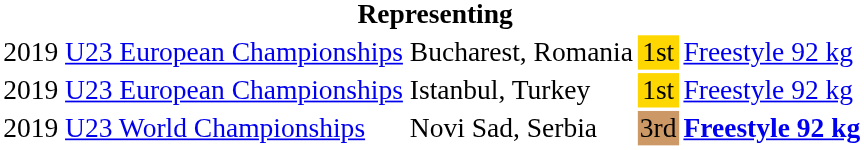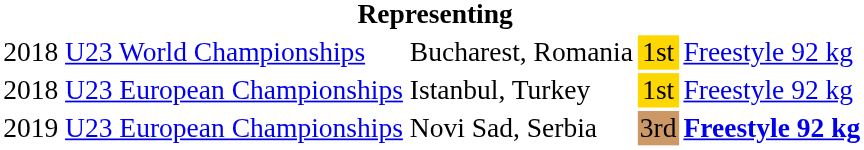 <table>
 <tr>
 <th colspan="6">Representing </th>
 </tr>
 <tr>
-<td>2019</td>
-<td><a href='#'>U23 European Championships</a></td>
+<td>2018</td>
+<td><a href='#'>U23 World Championships</a></td>
 <td>Bucharest, Romania</td>
 <td align="center" bgcolor="gold">1st</td>
 <td><a href='#'>Freestyle 92 kg</a></td>
 <td></td>
 </tr>
 <tr>
-<td>2019</td>
+<td>2018</td>
 <td><a href='#'>U23 European Championships</a></td>
 <td>Istanbul, Turkey</td>
 <td align="center" bgcolor="gold">1st</td>
 <td><a href='#'>Freestyle 92 kg</a></td>
 <td></td>
 </tr>
 <tr>
 <td>2019</td>
-<td><a href='#'>U23 World Championships</a></td>
+<td><a href='#'>U23 European Championships</a></td>
 <td>Novi Sad, Serbia</td>
 <td align="center" bgcolor="cc9966">3rd</td>
 <td><strong><a href='#'>Freestyle 92 kg</a></strong></td>
 <td></td>
 </tr>
 </table>
